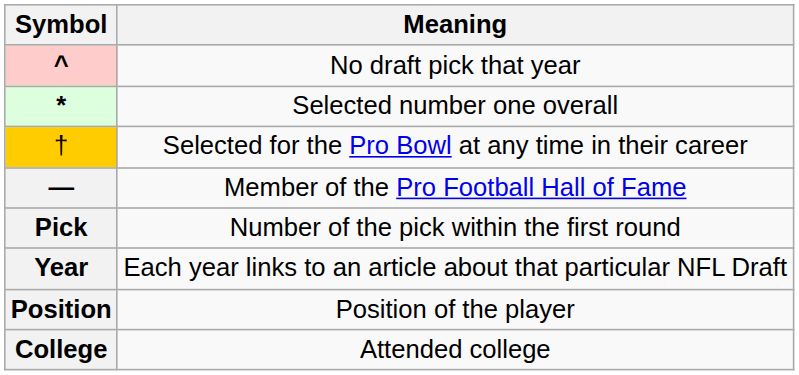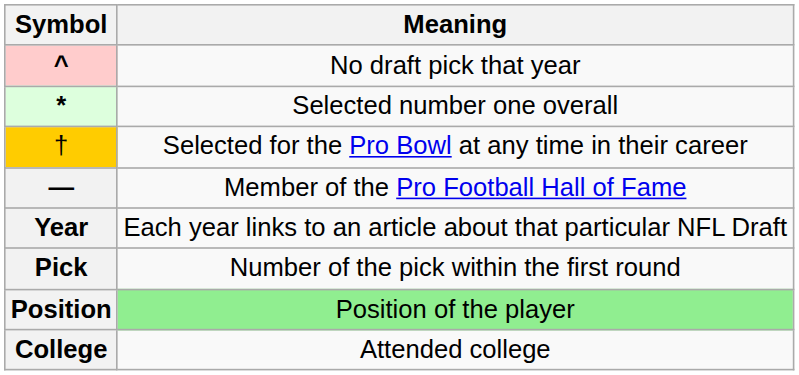 <table class="wikitable" style="text-align:center">
 <tr>
 <th scope=col>Symbol</th>
 <th scope=col>Meaning</th>
 </tr>
 <tr>
 <th scope="row" style="background:#FFCCCC">^</th>
 <td>No draft pick that year</td>
 </tr>
 <tr>
 <th scope="row" style="background:#DDFFDD"> * </th>
 <td>Selected number one overall</td>
 </tr>
 <tr>
 <td scope="row" style="background-color:#FFCC00; border:1px solid #aaaaaa; width:2em;" align=center>†</td>
 <td>Selected for the <a href='#'>Pro Bowl</a> at any time in their career</td>
 </tr>
 <tr>
 <th scope="row">—</th>
 <td>Member of the <a href='#'>Pro Football Hall of Fame</a></td>
 </tr>
 <tr>
+<th scope="row">Year</th>
+<td>Each year links to an article about that particular NFL Draft</td>
+</tr>
+<tr>
 <th scope="row">Pick</th>
 <td>Number of the pick within the first round</td>
 </tr>
 <tr>
-<th scope="row">Year</th>
-<td>Each year links to an article about that particular NFL Draft</td>
-</tr>
-<tr>
 <th scope="row">Position</th>
-<td>Position of the player</td>
+<td style="background: lightgreen;">Position of the player</td>
 </tr>
 <tr>
 <th scope="row">College</th>
 <td>Attended college</td>
 </tr>
 </table>
